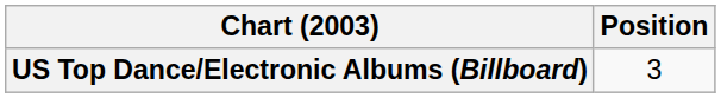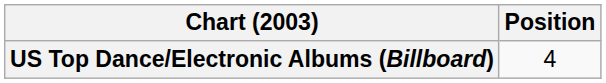 <table class="wikitable sortable plainrowheaders">
 <tr>
 <th scope="col">Chart (2003)</th>
 <th scope="col">Position</th>
 </tr>
 <tr>
 <th scope="row">US Top Dance/Electronic Albums (<em>Billboard</em>)</th>
-<td align="center">3</td>
+<td align="center">4</td>
 </tr>
 </table>
